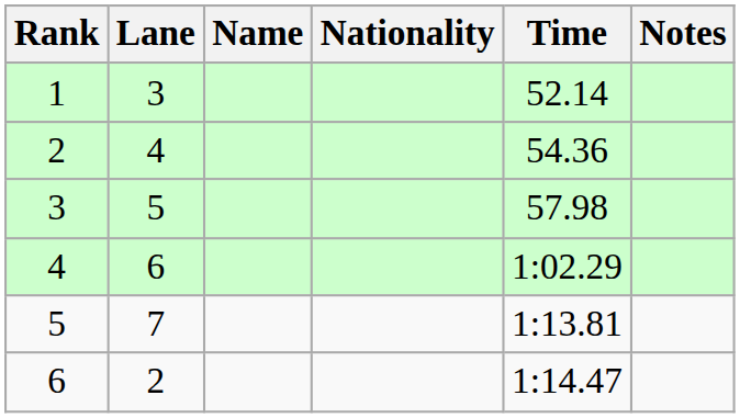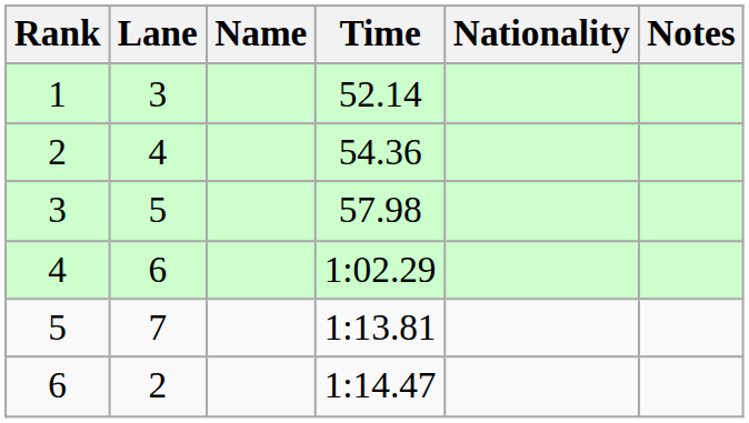 <table class="wikitable sortable" style="text-align:center">
 <tr>
 <th>Rank</th>
 <th>Lane</th>
 <th>Name</th>
+<th>Time</th>
 <th>Nationality</th>
-<th>Time</th>
 <th>Notes</th>
 </tr>
 <tr bgcolor=ccffcc>
 <td>1</td>
 <td>3</td>
 <td align=left></td>
+<td>52.14</td>
 <td align=left></td>
-<td>52.14</td>
 <td><strong></strong></td>
 </tr>
 <tr bgcolor=ccffcc>
 <td>2</td>
 <td>4</td>
 <td align=left></td>
+<td>54.36</td>
 <td align=left></td>
-<td>54.36</td>
 <td><strong></strong></td>
 </tr>
 <tr bgcolor=ccffcc>
 <td>3</td>
 <td>5</td>
 <td align=left></td>
+<td>57.98</td>
 <td align=left></td>
-<td>57.98</td>
 <td><strong></strong></td>
 </tr>
 <tr bgcolor=ccffcc>
 <td>4</td>
 <td>6</td>
 <td align=left></td>
+<td>1:02.29</td>
 <td align=left></td>
-<td>1:02.29</td>
 <td><strong></strong></td>
 </tr>
 <tr>
 <td>5</td>
 <td>7</td>
 <td align=left></td>
+<td>1:13.81</td>
 <td align=left></td>
-<td>1:13.81</td>
 <td></td>
 </tr>
 <tr>
 <td>6</td>
 <td>2</td>
 <td align=left></td>
+<td>1:14.47</td>
 <td align=left></td>
-<td>1:14.47</td>
 <td></td>
 </tr>
 </table>
